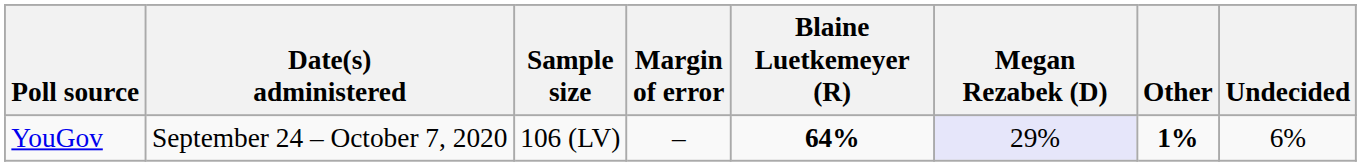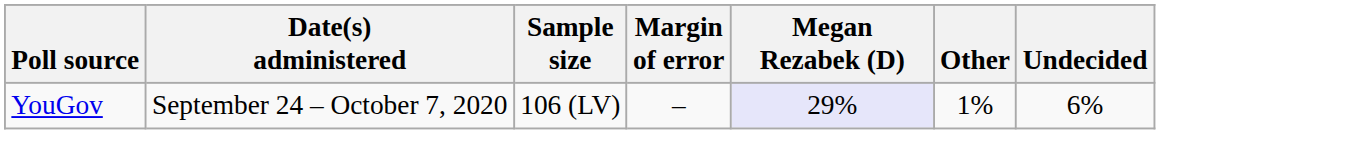 <table class="wikitable" style="font-size:90%;text-align:center;">
 <tr valign=bottom>
 <th>Poll source</th>
 <th>Date(s)<br>administered</th>
 <th>Sample<br>size</th>
 <th>Margin<br>of error</th>
-<th style="width:100px;">Blaine<br>Luetkemeyer (R)</th>
 <th style="width:100px;">Megan<br>Rezabek (D)</th>
 <th>Other</th>
 <th>Undecided</th>
 </tr>
 <tr>
 <td style="text-align:left;"><a href='#'>YouGov</a></td>
 <td>September 24 – October 7, 2020</td>
 <td>106 (LV)</td>
 <td>–</td>
-<td><strong>64%</strong></td>
 <td style="background: lavender;">29%</td>
-<td><strong>1%</strong></td>
+<td>1%</td>
 <td>6%</td>
 </tr>
 </table>
